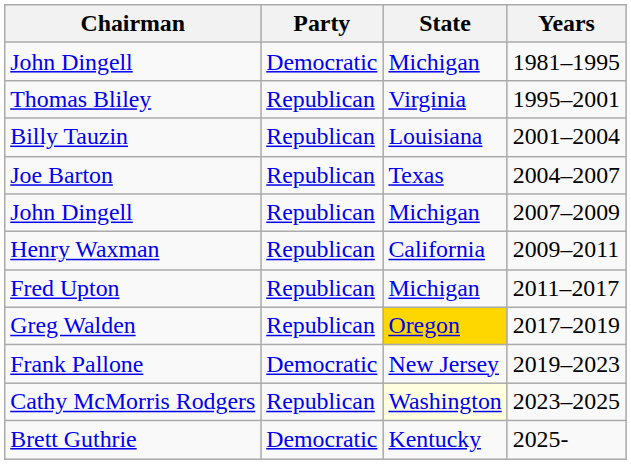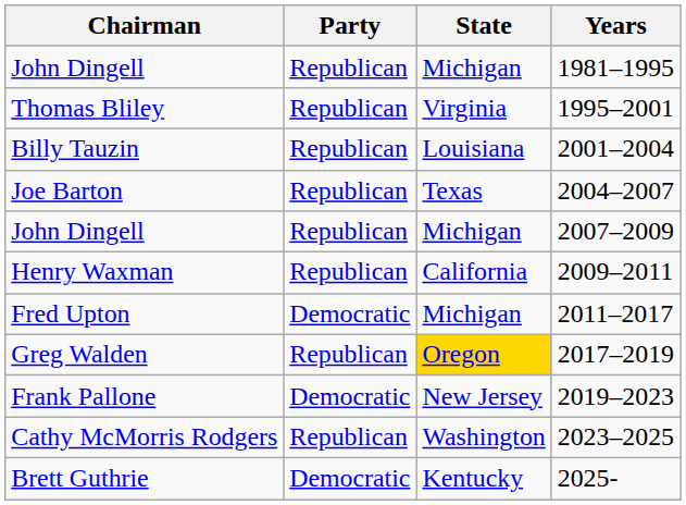 <table class=wikitable>
 <tr>
 <th>Chairman</th>
 <th>Party</th>
 <th>State</th>
 <th>Years</th>
 </tr>
 <tr>
 <td><a href='#'>John Dingell</a></td>
-<td><a href='#'>Democratic</a></td>
+<td><a href='#'>Republican</a></td>
 <td><a href='#'>Michigan</a></td>
 <td>1981–1995</td>
 </tr>
 <tr>
 <td><a href='#'>Thomas Bliley</a></td>
 <td><a href='#'>Republican</a></td>
 <td><a href='#'>Virginia</a></td>
 <td>1995–2001</td>
 </tr>
 <tr>
 <td><a href='#'>Billy Tauzin</a></td>
 <td><a href='#'>Republican</a></td>
 <td><a href='#'>Louisiana</a></td>
 <td>2001–2004</td>
 </tr>
 <tr>
 <td><a href='#'>Joe Barton</a></td>
 <td><a href='#'>Republican</a></td>
 <td><a href='#'>Texas</a></td>
 <td>2004–2007</td>
 </tr>
 <tr>
 <td><a href='#'>John Dingell</a></td>
 <td><a href='#'>Republican</a></td>
 <td><a href='#'>Michigan</a></td>
 <td>2007–2009</td>
 </tr>
 <tr>
 <td><a href='#'>Henry Waxman</a></td>
 <td><a href='#'>Republican</a></td>
 <td><a href='#'>California</a></td>
 <td>2009–2011</td>
 </tr>
 <tr>
 <td><a href='#'>Fred Upton</a></td>
-<td><a href='#'>Republican</a></td>
+<td><a href='#'>Democratic</a></td>
 <td><a href='#'>Michigan</a></td>
 <td>2011–2017</td>
 </tr>
 <tr>
 <td><a href='#'>Greg Walden</a></td>
 <td><a href='#'>Republican</a></td>
 <td style="background: gold;"><a href='#'>Oregon</a></td>
 <td>2017–2019</td>
 </tr>
 <tr>
 <td><a href='#'>Frank Pallone</a></td>
 <td><a href='#'>Democratic</a></td>
 <td><a href='#'>New Jersey</a></td>
 <td>2019–2023</td>
 </tr>
 <tr>
 <td><a href='#'>Cathy McMorris Rodgers</a></td>
 <td><a href='#'>Republican</a></td>
-<td style="background: lightyellow;"><a href='#'>Washington</a></td>
+<td><a href='#'>Washington</a></td>
 <td>2023–2025</td>
 </tr>
 <tr>
 <td><a href='#'>Brett Guthrie</a></td>
 <td><a href='#'>Democratic</a></td>
 <td><a href='#'>Kentucky</a></td>
 <td>2025-</td>
 </tr>
 </table>
